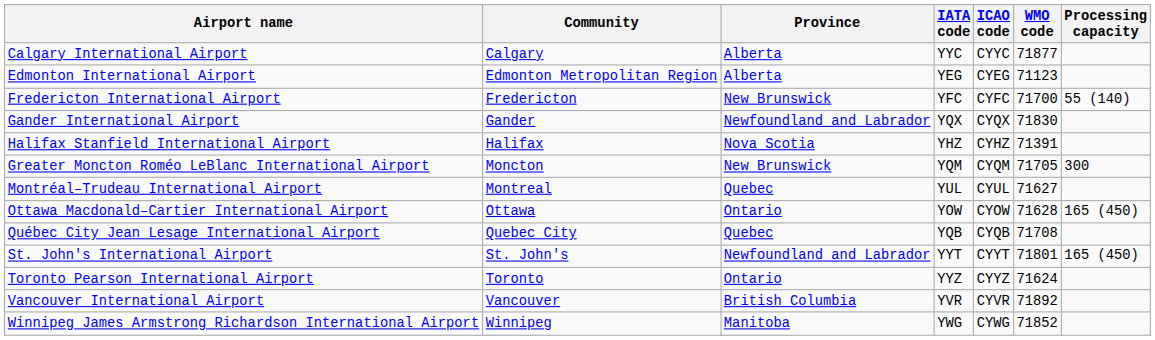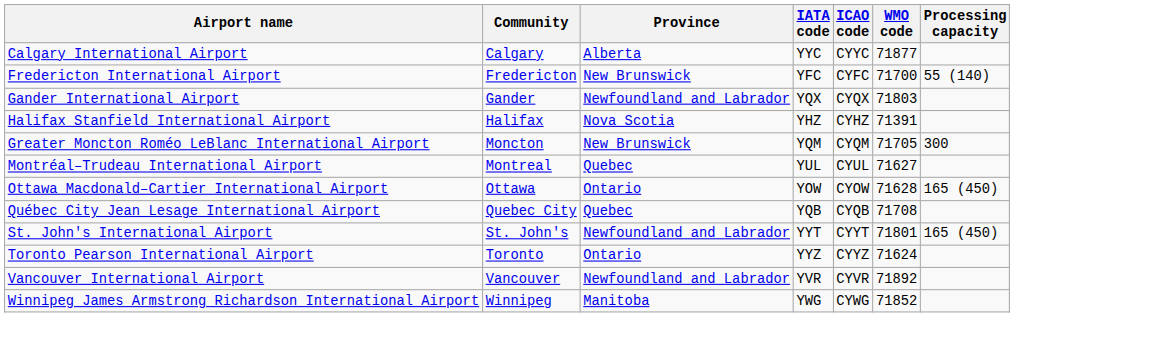 <table class="wikitable sortable" style="width:auto;">
 <tr>
 <th>Airport name</th>
 <th>Community</th>
 <th>Province</th>
 <th><a href='#'>IATA</a><br>code</th>
 <th><a href='#'>ICAO</a><br>code</th>
 <th><a href='#'>WMO</a><br>code</th>
 <th>Processing<br>capacity</th>
 </tr>
 <tr>
 <td><a href='#'>Calgary International Airport</a></td>
 <td><a href='#'>Calgary</a></td>
 <td><a href='#'>Alberta</a></td>
 <td>YYC</td>
 <td>CYYC</td>
 <td>71877</td>
 <td></td>
 </tr>
 <tr>
-<td><a href='#'>Edmonton International Airport</a></td>
-<td><a href='#'>Edmonton Metropolitan Region</a></td>
-<td><a href='#'>Alberta</a></td>
-<td>YEG</td>
-<td>CYEG</td>
-<td>71123</td>
-<td></td>
-</tr>
-<tr>
 <td><a href='#'>Fredericton International Airport</a></td>
 <td><a href='#'>Fredericton</a></td>
 <td><a href='#'>New Brunswick</a></td>
 <td>YFC</td>
 <td>CYFC</td>
 <td>71700</td>
 <td>55 (140)</td>
 </tr>
 <tr>
 <td><a href='#'>Gander International Airport</a></td>
 <td><a href='#'>Gander</a></td>
 <td><a href='#'>Newfoundland and Labrador</a></td>
 <td>YQX</td>
 <td>CYQX</td>
-<td>71830</td>
+<td>71803</td>
 <td></td>
 </tr>
 <tr>
 <td><a href='#'>Halifax Stanfield International Airport</a></td>
 <td><a href='#'>Halifax</a></td>
 <td><a href='#'>Nova Scotia</a></td>
 <td>YHZ</td>
 <td>CYHZ</td>
 <td>71391</td>
 <td></td>
 </tr>
 <tr>
 <td><a href='#'>Greater Moncton Roméo LeBlanc International Airport</a></td>
 <td><a href='#'>Moncton</a></td>
 <td><a href='#'>New Brunswick</a></td>
 <td>YQM</td>
 <td>CYQM</td>
 <td>71705</td>
 <td>300</td>
 </tr>
 <tr>
 <td><a href='#'>Montréal–Trudeau International Airport</a></td>
 <td><a href='#'>Montreal</a></td>
 <td><a href='#'>Quebec</a></td>
 <td>YUL</td>
 <td>CYUL</td>
 <td>71627</td>
 <td></td>
 </tr>
 <tr>
 <td><a href='#'>Ottawa Macdonald–Cartier International Airport</a></td>
 <td><a href='#'>Ottawa</a></td>
 <td><a href='#'>Ontario</a></td>
 <td>YOW</td>
 <td>CYOW</td>
 <td>71628</td>
 <td>165 (450)</td>
 </tr>
 <tr>
 <td><a href='#'>Québec City Jean Lesage International Airport</a></td>
 <td><a href='#'>Quebec City</a></td>
 <td><a href='#'>Quebec</a></td>
 <td>YQB</td>
 <td>CYQB</td>
 <td>71708</td>
 <td></td>
 </tr>
 <tr>
 <td><a href='#'>St. John's International Airport</a></td>
 <td><a href='#'>St. John's</a></td>
 <td><a href='#'>Newfoundland and Labrador</a></td>
 <td>YYT</td>
 <td>CYYT</td>
 <td>71801</td>
 <td>165 (450)</td>
 </tr>
 <tr>
 <td><a href='#'>Toronto Pearson International Airport</a></td>
 <td><a href='#'>Toronto</a></td>
 <td><a href='#'>Ontario</a></td>
 <td>YYZ</td>
 <td>CYYZ</td>
 <td>71624</td>
 <td></td>
 </tr>
 <tr>
 <td><a href='#'>Vancouver International Airport</a></td>
 <td><a href='#'>Vancouver</a></td>
-<td><a href='#'>British Columbia</a></td>
+<td><a href='#'>Newfoundland and Labrador</a></td>
 <td>YVR</td>
 <td>CYVR</td>
 <td>71892</td>
 <td></td>
 </tr>
 <tr>
 <td><a href='#'>Winnipeg James Armstrong Richardson International Airport</a></td>
 <td><a href='#'>Winnipeg</a></td>
 <td><a href='#'>Manitoba</a></td>
 <td>YWG</td>
 <td>CYWG</td>
 <td>71852</td>
 <td></td>
 </tr>
 </table>
